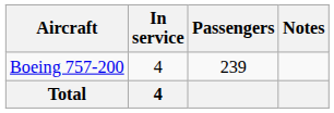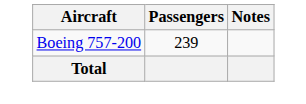 <table class="wikitable" style="text-align:center; margin:0.5em auto;">
 <tr>
 <th>Aircraft</th>
-<th>In<br>service</th>
 <th>Passengers</th>
 <th>Notes</th>
 </tr>
 <tr>
 <td><a href='#'>Boeing 757-200</a></td>
-<td>4</td>
 <td>239</td>
 <td></td>
 </tr>
 <tr>
 <th>Total</th>
-<th>4</th>
 <th></th>
 <th></th>
 </tr>
 </table>
